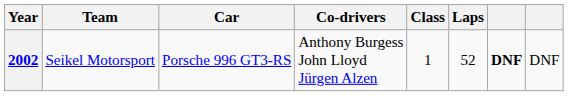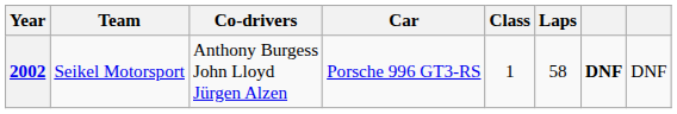 <table class="wikitable" style="text-align:center; font-size:90%">
 <tr>
 <th>Year</th>
 <th>Team</th>
+<th>Co-drivers</th>
 <th>Car</th>
-<th>Co-drivers</th>
 <th>Class</th>
 <th>Laps</th>
 <th></th>
 <th></th>
 </tr>
 <tr>
 <th><a href='#'>2002</a></th>
 <td align="left"> <a href='#'>Seikel Motorsport</a></td>
+<td align="left"> Anthony Burgess<br> John Lloyd<br> <a href='#'>Jürgen Alzen</a></td>
 <td align="left"><a href='#'>Porsche 996 GT3-RS</a></td>
-<td align="left"> Anthony Burgess<br> John Lloyd<br> <a href='#'>Jürgen Alzen</a></td>
 <td>1</td>
-<td>52</td>
+<td>58</td>
 <td><strong>DNF</strong></td>
 <td>DNF</td>
 </tr>
 </table>
